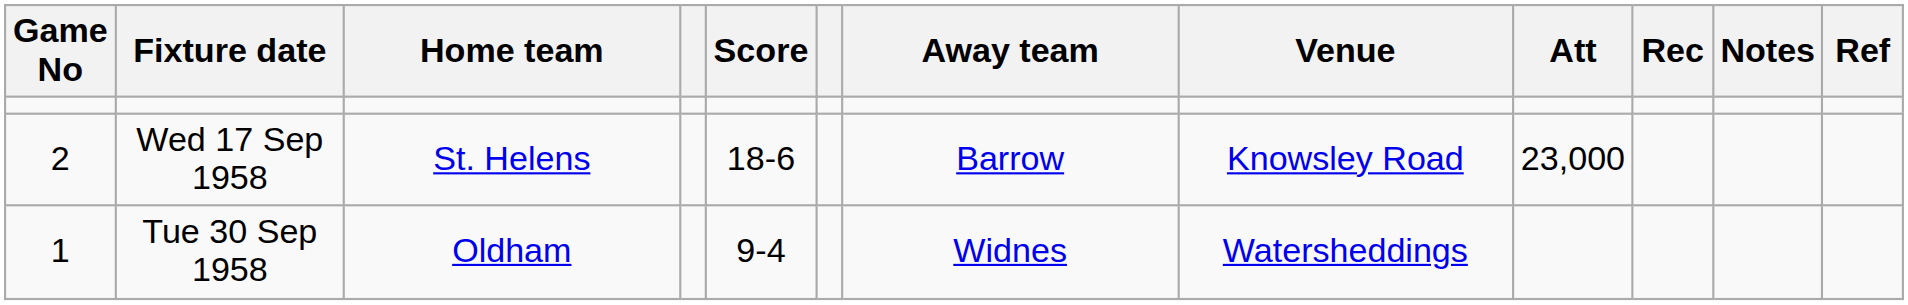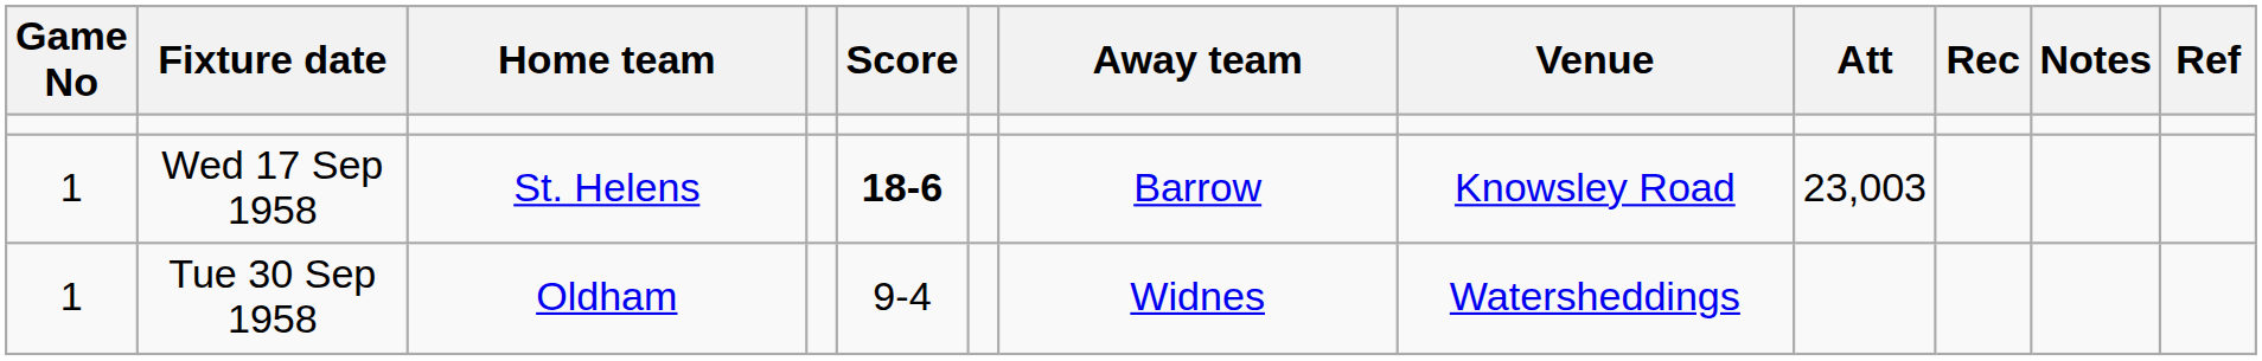 <table class="wikitable" style="text-align:center;">
 <tr>
 <th width=20 abbr="No">Game No</th>
 <th width=100 abbr="Date">Fixture date</th>
 <th width=150 abbr="Home team">Home team</th>
 <th width=5 abbr="space"></th>
 <th width=20 abbr="Score">Score</th>
 <th width=5 abbr="space"></th>
 <th width=150 abbr="Away team">Away team</th>
 <th width=150 abbr="Venue">Venue</th>
 <th width=30 abbr="Att">Att</th>
 <th width=30 abbr="Rec">Rec</th>
 <th width=20 abbr="Notes">Notes</th>
 <th width=30 abbr="Ref">Ref</th>
 </tr>
 <tr>
 <td></td>
 <td></td>
 <td></td>
 <td></td>
 <td></td>
 <td></td>
 <td></td>
 <td></td>
 <td></td>
 <td></td>
 <td></td>
 </tr>
 <tr>
-<td>2</td>
+<td>1</td>
 <td>Wed 17 Sep 1958</td>
 <td><a href='#'>St. Helens</a></td>
 <td></td>
-<td>18-6</td>
+<td><strong>18-6</strong></td>
 <td></td>
 <td><a href='#'>Barrow</a></td>
 <td><a href='#'>Knowsley Road</a></td>
-<td>23,000</td>
+<td>23,003</td>
 <td></td>
 <td></td>
 <td></td>
 </tr>
 <tr>
 <td>1</td>
 <td>Tue 30 Sep 1958</td>
 <td><a href='#'>Oldham</a></td>
 <td></td>
 <td>9-4</td>
 <td></td>
 <td><a href='#'>Widnes</a></td>
 <td><a href='#'>Watersheddings</a></td>
 <td></td>
 <td></td>
 <td></td>
 <td></td>
 </tr>
 </table>
